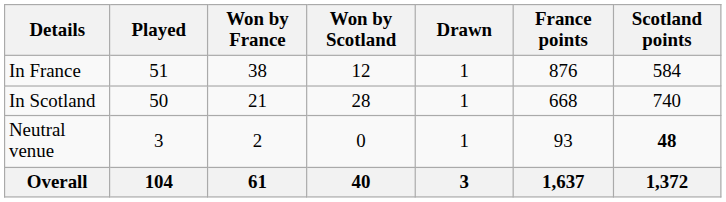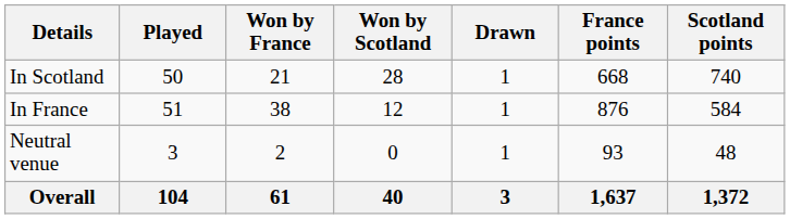 <table class="wikitable sortable">
 <tr>
 <th width="125">Details</th>
 <th width="125">Played</th>
 <th width="125">Won by<br>France</th>
 <th width="125">Won by<br>Scotland</th>
 <th width="125">Drawn</th>
 <th width="125">France points</th>
 <th width="125">Scotland points</th>
 </tr>
 <tr>
+<td>In Scotland</td>
+<td align=center>50</td>
+<td align=center>21</td>
+<td align=center>28</td>
+<td align=center>1</td>
+<td align=center>668</td>
+<td align=center>740</td>
+</tr>
+<tr>
 <td>In France</td>
 <td align=center>51</td>
 <td align=center>38</td>
 <td align=center>12</td>
 <td align=center>1</td>
 <td align=center>876</td>
 <td align=center>584</td>
 </tr>
 <tr>
-<td>In Scotland</td>
-<td align=center>50</td>
-<td align=center>21</td>
-<td align=center>28</td>
-<td align=center>1</td>
-<td align=center>668</td>
-<td align=center>740</td>
-</tr>
-<tr>
 <td>Neutral venue</td>
 <td align=center>3</td>
 <td align=center>2</td>
 <td align=center>0</td>
 <td align=center>1</td>
 <td align=center>93</td>
-<td align=center><strong>48</strong></td>
+<td align=center>48</td>
 </tr>
 <tr>
 <th align=center>Overall</th>
 <th align=center>104</th>
 <th align=center>61</th>
 <th align=center>40</th>
 <th align=center>3</th>
 <th align=center>1,637</th>
 <th align=center>1,372</th>
 </tr>
 </table>
